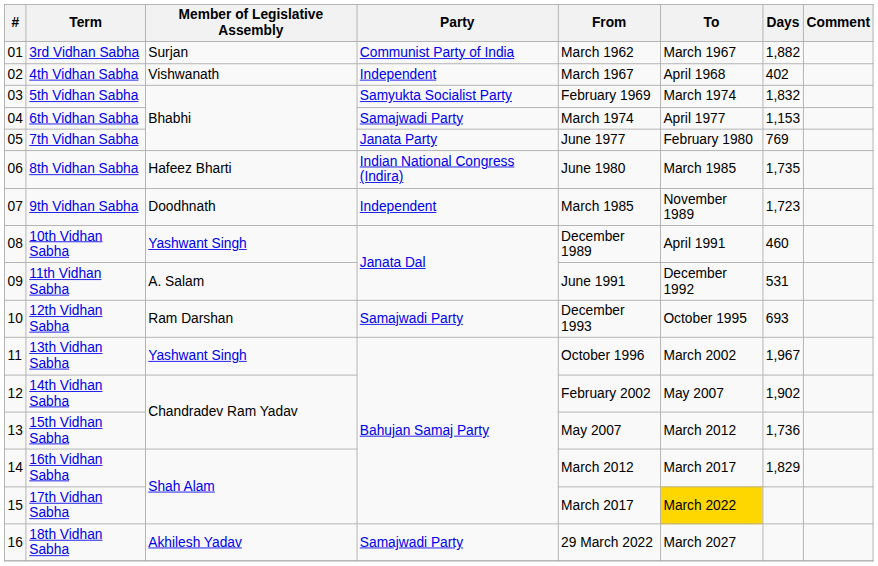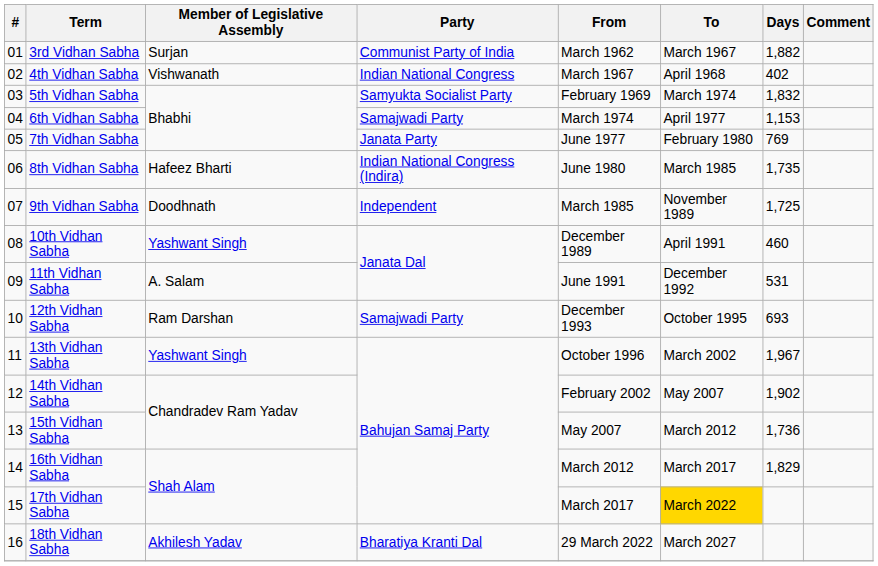 <table class="wikitable plainrowheaders sortable" width="80%" style="font-size: x-big;">
 <tr>
 <th Scope=col>#</th>
 <th scope=col>Term</th>
 <th scope=col>Member of Legislative Assembly</th>
 <th scope=col>Party</th>
 <th scope=col>From</th>
 <th scope=col>To</th>
 <th scope=col>Days</th>
 <th scope=col>Comment</th>
 </tr>
 <tr>
 <td>01</td>
 <td><a href='#'>3rd Vidhan Sabha</a></td>
 <td>Surjan</td>
 <td><a href='#'>Communist Party of India</a></td>
 <td>March 1962</td>
 <td>March 1967</td>
 <td>1,882</td>
 <td></td>
 </tr>
 <tr>
 <td>02</td>
 <td><a href='#'>4th Vidhan Sabha</a></td>
 <td>Vishwanath</td>
-<td><a href='#'>Independent</a></td>
+<td><a href='#'>Indian National Congress</a></td>
 <td>March 1967</td>
 <td>April 1968</td>
 <td>402</td>
 <td></td>
 </tr>
 <tr>
 <td>03</td>
 <td><a href='#'>5th Vidhan Sabha</a></td>
 <td rowspan="3">Bhabhi</td>
 <td><a href='#'>Samyukta Socialist Party</a></td>
 <td>February 1969</td>
 <td>March 1974</td>
 <td>1,832</td>
 <td></td>
 </tr>
 <tr>
 <td>04</td>
 <td><a href='#'>6th Vidhan Sabha</a></td>
 <td><a href='#'>Samajwadi Party</a></td>
 <td>March 1974</td>
 <td>April 1977</td>
 <td>1,153</td>
 <td></td>
 </tr>
 <tr>
 <td>05</td>
 <td><a href='#'>7th Vidhan Sabha</a></td>
 <td><a href='#'>Janata Party</a></td>
 <td>June 1977</td>
 <td>February 1980</td>
 <td>769</td>
 <td></td>
 </tr>
 <tr>
 <td>06</td>
 <td><a href='#'>8th Vidhan Sabha</a></td>
 <td>Hafeez Bharti</td>
 <td><a href='#'>Indian National Congress (Indira)</a></td>
 <td>June 1980</td>
 <td>March 1985</td>
 <td>1,735</td>
 <td></td>
 </tr>
 <tr>
 <td>07</td>
 <td><a href='#'>9th Vidhan Sabha</a></td>
 <td>Doodhnath</td>
 <td><a href='#'>Independent</a></td>
 <td>March 1985</td>
 <td>November 1989</td>
-<td>1,723</td>
+<td>1,725</td>
 <td></td>
 </tr>
 <tr>
 <td>08</td>
 <td><a href='#'>10th Vidhan Sabha</a></td>
 <td><a href='#'>Yashwant Singh</a></td>
 <td rowspan="2"><a href='#'>Janata Dal</a></td>
 <td>December 1989</td>
 <td>April 1991</td>
 <td>460</td>
 <td></td>
 </tr>
 <tr>
 <td>09</td>
 <td><a href='#'>11th Vidhan Sabha</a></td>
 <td>A. Salam</td>
 <td>June 1991</td>
 <td>December 1992</td>
 <td>531</td>
 <td></td>
 </tr>
 <tr>
 <td>10</td>
 <td><a href='#'>12th Vidhan Sabha</a></td>
 <td>Ram Darshan</td>
 <td><a href='#'>Samajwadi Party</a></td>
 <td>December 1993</td>
 <td>October 1995</td>
 <td>693</td>
 <td></td>
 </tr>
 <tr>
 <td>11</td>
 <td><a href='#'>13th Vidhan Sabha</a></td>
 <td><a href='#'>Yashwant Singh</a></td>
 <td rowspan="5"><a href='#'>Bahujan Samaj Party</a></td>
 <td>October 1996</td>
 <td>March 2002</td>
 <td>1,967</td>
 <td></td>
 </tr>
 <tr>
 <td>12</td>
 <td><a href='#'>14th Vidhan Sabha</a></td>
 <td rowspan="2">Chandradev Ram Yadav</td>
 <td>February 2002</td>
 <td>May 2007</td>
 <td>1,902</td>
 <td></td>
 </tr>
 <tr>
 <td>13</td>
 <td><a href='#'>15th Vidhan Sabha</a></td>
 <td>May 2007</td>
 <td>March 2012</td>
 <td>1,736</td>
 <td></td>
 </tr>
 <tr>
 <td>14</td>
 <td><a href='#'>16th Vidhan Sabha</a></td>
 <td rowspan="2"><a href='#'>Shah Alam</a></td>
 <td>March 2012</td>
 <td>March 2017</td>
 <td>1,829</td>
 <td></td>
 </tr>
 <tr>
 <td>15</td>
 <td><a href='#'>17th Vidhan Sabha</a></td>
 <td>March 2017</td>
 <td style="background: gold;">March 2022</td>
 <td></td>
 <td></td>
 </tr>
 <tr>
 <td>16</td>
 <td><a href='#'>18th Vidhan Sabha</a></td>
 <td><a href='#'>Akhilesh Yadav</a></td>
-<td><a href='#'>Samajwadi Party</a></td>
+<td><a href='#'>Bharatiya Kranti Dal</a></td>
 <td>29 March 2022</td>
 <td>March 2027</td>
 <td></td>
 <td></td>
 </tr>
 <tr>
 </tr>
 </table>
